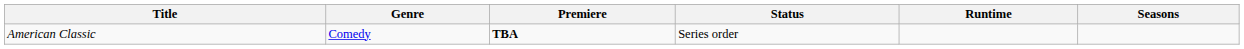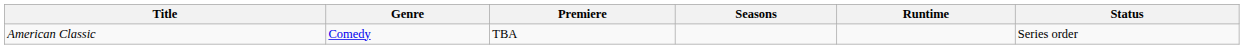 <table class="wikitable sortable" style="width:100%;">
 <tr>
 <th>Title</th>
 <th>Genre</th>
 <th>Premiere</th>
+<th>Seasons</th>
+<th>Runtime</th>
 <th>Status</th>
-<th>Runtime</th>
-<th>Seasons</th>
 </tr>
 <tr>
 <td><em>American Classic</em></td>
 <td><a href='#'>Comedy</a></td>
-<td><strong>TBA</strong></td>
-<td>Series order</td>
+<td>TBA</td>
 <td></td>
 <td></td>
+<td>Series order</td>
 </tr>
 </table>
